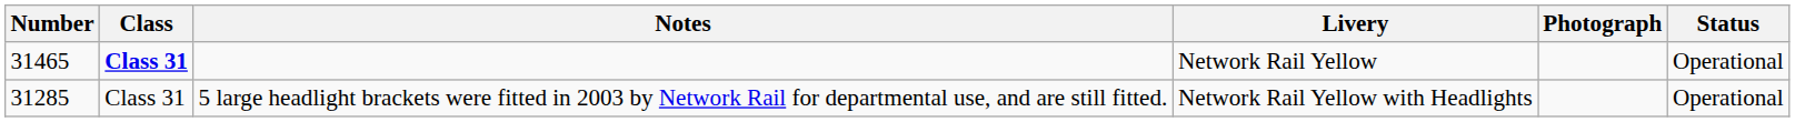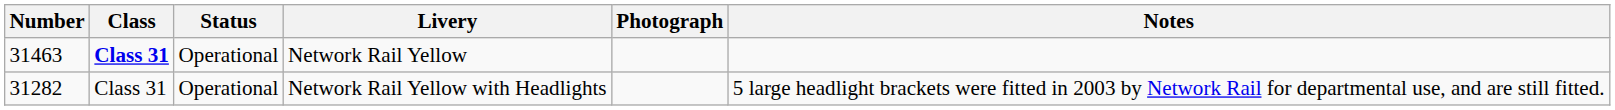 <table class="wikitable">
 <tr>
 <th>Number</th>
 <th>Class</th>
-<th>Notes</th>
+<th>Status</th>
 <th>Livery</th>
 <th>Photograph</th>
-<th>Status</th>
+<th>Notes</th>
 </tr>
 <tr>
-<td>31465</td>
+<td>31463</td>
 <td><strong><a href='#'>Class 31</a></strong></td>
-<td></td>
+<td>Operational</td>
 <td>Network Rail Yellow</td>
 <td></td>
-<td>Operational</td>
+<td></td>
 </tr>
 <tr>
-<td>31285</td>
+<td>31282</td>
 <td>Class 31</td>
-<td>5 large headlight brackets were fitted in 2003 by <a href='#'>Network Rail</a> for departmental use, and are still fitted.</td>
+<td>Operational</td>
 <td>Network Rail Yellow with Headlights</td>
 <td></td>
-<td>Operational</td>
+<td>5 large headlight brackets were fitted in 2003 by <a href='#'>Network Rail</a> for departmental use, and are still fitted.</td>
 </tr>
 </table>
